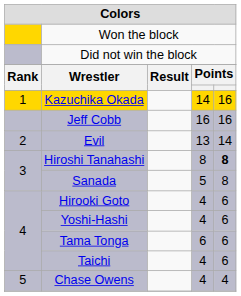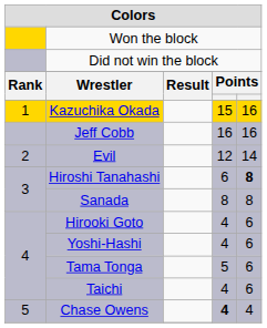 <table class="wikitable mw-collapsible mw-collapsed" plainrowheaders sortable" style="text-align: center">
 <tr>
 <th style="background: #DDDDDD;" colspan="5">Colors</th>
 </tr>
 <tr>
 <td style="background: gold"><br></td>
 <td colspan="4">Won the block</td>
 </tr>
 <tr>
 <td style="background: #BBBBCC;"><br></td>
 <td colspan="4">Did not win the block</td>
 </tr>
 <tr>
 </tr>
 <tr>
 <th scope="col" rowspan="2">Rank</th>
 <th scope="col" rowspan="2">Wrestler</th>
 <th scope="col" rowspan="2">Result</th>
 <th scope="col" colspan="2">Points</th>
 </tr>
 <tr>
 <th></th>
 <th></th>
 </tr>
 <tr>
 <td style="background: gold">1</td>
 <td style="background: gold"><a href='#'>Kazuchika Okada</a></td>
 <td></td>
-<td style="background: gold">14</td>
+<td style="background: gold">15</td>
 <td style="background: gold">16</td>
 </tr>
 <tr>
 <td style="background: #BBBBCC;"></td>
 <td style="background: #BBBBCC;"><a href='#'>Jeff Cobb</a></td>
 <td></td>
 <td style="background: #BBBBCC;">16</td>
 <td style="background: #BBBBCC;">16</td>
 </tr>
 <tr>
 <td rowspan="1"  style="background: #BBBBCC;">2</td>
 <td style="background: #BBBBCC;"><a href='#'>Evil</a></td>
 <td></td>
-<td style="background: #BBBBCC;">13</td>
+<td style="background: #BBBBCC;">12</td>
 <td style="background: #BBBBCC;">14</td>
 </tr>
 <tr>
 <td rowspan="2" style="background: #BBBBCC;">3</td>
 <td style="background: #BBBBCC;"><a href='#'>Hiroshi Tanahashi</a></td>
 <td></td>
-<td style="background: #BBBBCC;">8</td>
+<td style="background: #BBBBCC;">6</td>
 <td style="background: #BBBBCC;"><strong>8</strong></td>
 </tr>
 <tr>
 <td style="background: #BBBBCC;"><a href='#'>Sanada</a></td>
 <td></td>
-<td style="background: #BBBBCC;">5</td>
+<td style="background: #BBBBCC;">8</td>
 <td style="background: #BBBBCC;">8</td>
 </tr>
 <tr>
 <td rowspan="4"  style="background: #BBBBCC;">4</td>
 <td style="background: #BBBBCC;"><a href='#'>Hirooki Goto</a></td>
 <td></td>
 <td style="background: #BBBBCC;">4</td>
 <td style="background: #BBBBCC;">6</td>
 </tr>
 <tr>
 <td style="background: #BBBBCC;"><a href='#'>Yoshi-Hashi</a></td>
 <td></td>
 <td style="background: #BBBBCC;">4</td>
 <td style="background: #BBBBCC;">6</td>
 </tr>
 <tr>
 <td style="background: #BBBBCC;"><a href='#'>Tama Tonga</a></td>
 <td></td>
-<td style="background: #BBBBCC;">6</td>
+<td style="background: #BBBBCC;">5</td>
 <td style="background: #BBBBCC;">6</td>
 </tr>
 <tr>
 <td style="background: #BBBBCC;"><a href='#'>Taichi</a></td>
 <td></td>
 <td style="background: #BBBBCC;">4</td>
 <td style="background: #BBBBCC;">6</td>
 </tr>
 <tr>
 <td rowspan="1" style="background: #BBBBCC;">5</td>
 <td style="background: #BBBBCC;"><a href='#'>Chase Owens</a></td>
 <td></td>
-<td style="background: #BBBBCC;">4</td>
+<td style="background: #BBBBCC;"><strong>4</strong></td>
 <td style="background: #BBBBCC;">4</td>
 </tr>
 <tr>
 </tr>
 <tr>
 </tr>
 </table>
